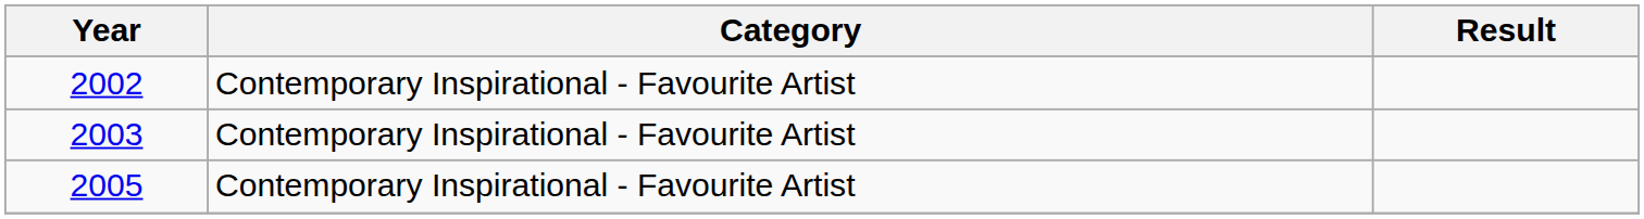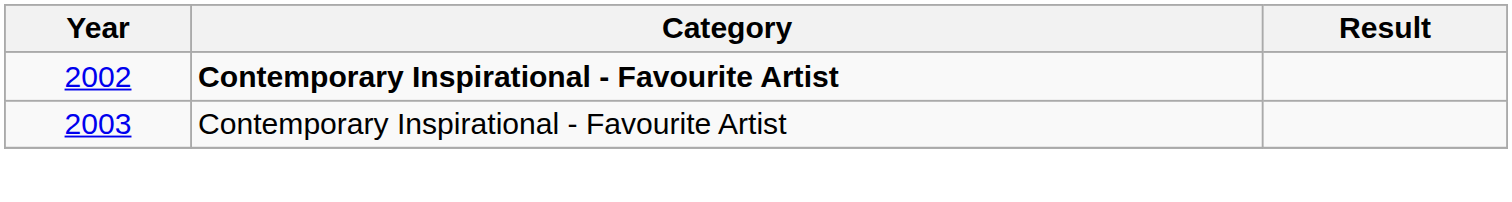 <table class="wikitable" width="800em">
 <tr>
 <th width=10em>Year</th>
 <th width=240em>Category</th>
 <th width=20em>Result</th>
 </tr>
 <tr>
 <td align="center" valign="center"><a href='#'>2002</a></td>
-<td align="left" valign="center">Contemporary Inspirational - Favourite Artist</td>
+<td align="left" valign="center"><strong>Contemporary Inspirational - Favourite Artist</strong></td>
 <td></td>
 </tr>
 <tr>
 <td align="center" valign="center"><a href='#'>2003</a></td>
 <td align="left" valign="center">Contemporary Inspirational - Favourite Artist</td>
 <td></td>
 </tr>
 <tr>
-<td align="center" valign="center"><a href='#'>2005</a></td>
-<td align="left" valign="center">Contemporary Inspirational - Favourite Artist</td>
-<td></td>
-</tr>
-<tr>
 </tr>
 </table>
